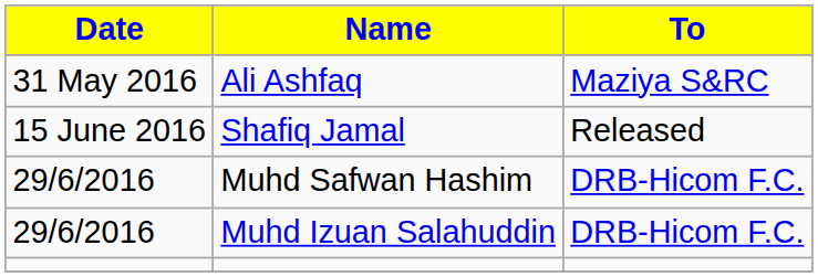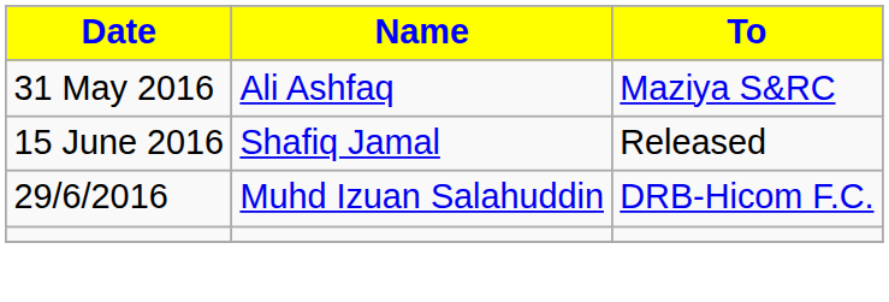 <table class="wikitable sortable">
 <tr>
 <th style="background:Yellow; color:Blue;">Date</th>
 <th style="background:Yellow; color:Blue;">Name</th>
 <th style="background:Yellow; color:Blue;">To</th>
 </tr>
 <tr>
 <td>31 May 2016</td>
 <td> <a href='#'>Ali Ashfaq</a></td>
 <td> <a href='#'>Maziya S&RC</a></td>
 </tr>
 <tr>
 <td>15 June 2016</td>
 <td> <a href='#'>Shafiq Jamal</a></td>
 <td>Released</td>
 </tr>
 <tr>
 <td>29/6/2016</td>
-<td> Muhd Safwan Hashim</td>
-<td> <a href='#'>DRB-Hicom F.C.</a></td>
-</tr>
-<tr>
-<td>29/6/2016</td>
 <td> <a href='#'>Muhd Izuan Salahuddin</a></td>
 <td> <a href='#'>DRB-Hicom F.C.</a></td>
 </tr>
 <tr>
 <td></td>
 <td></td>
 <td></td>
 </tr>
 <tr>
 </tr>
 </table>
